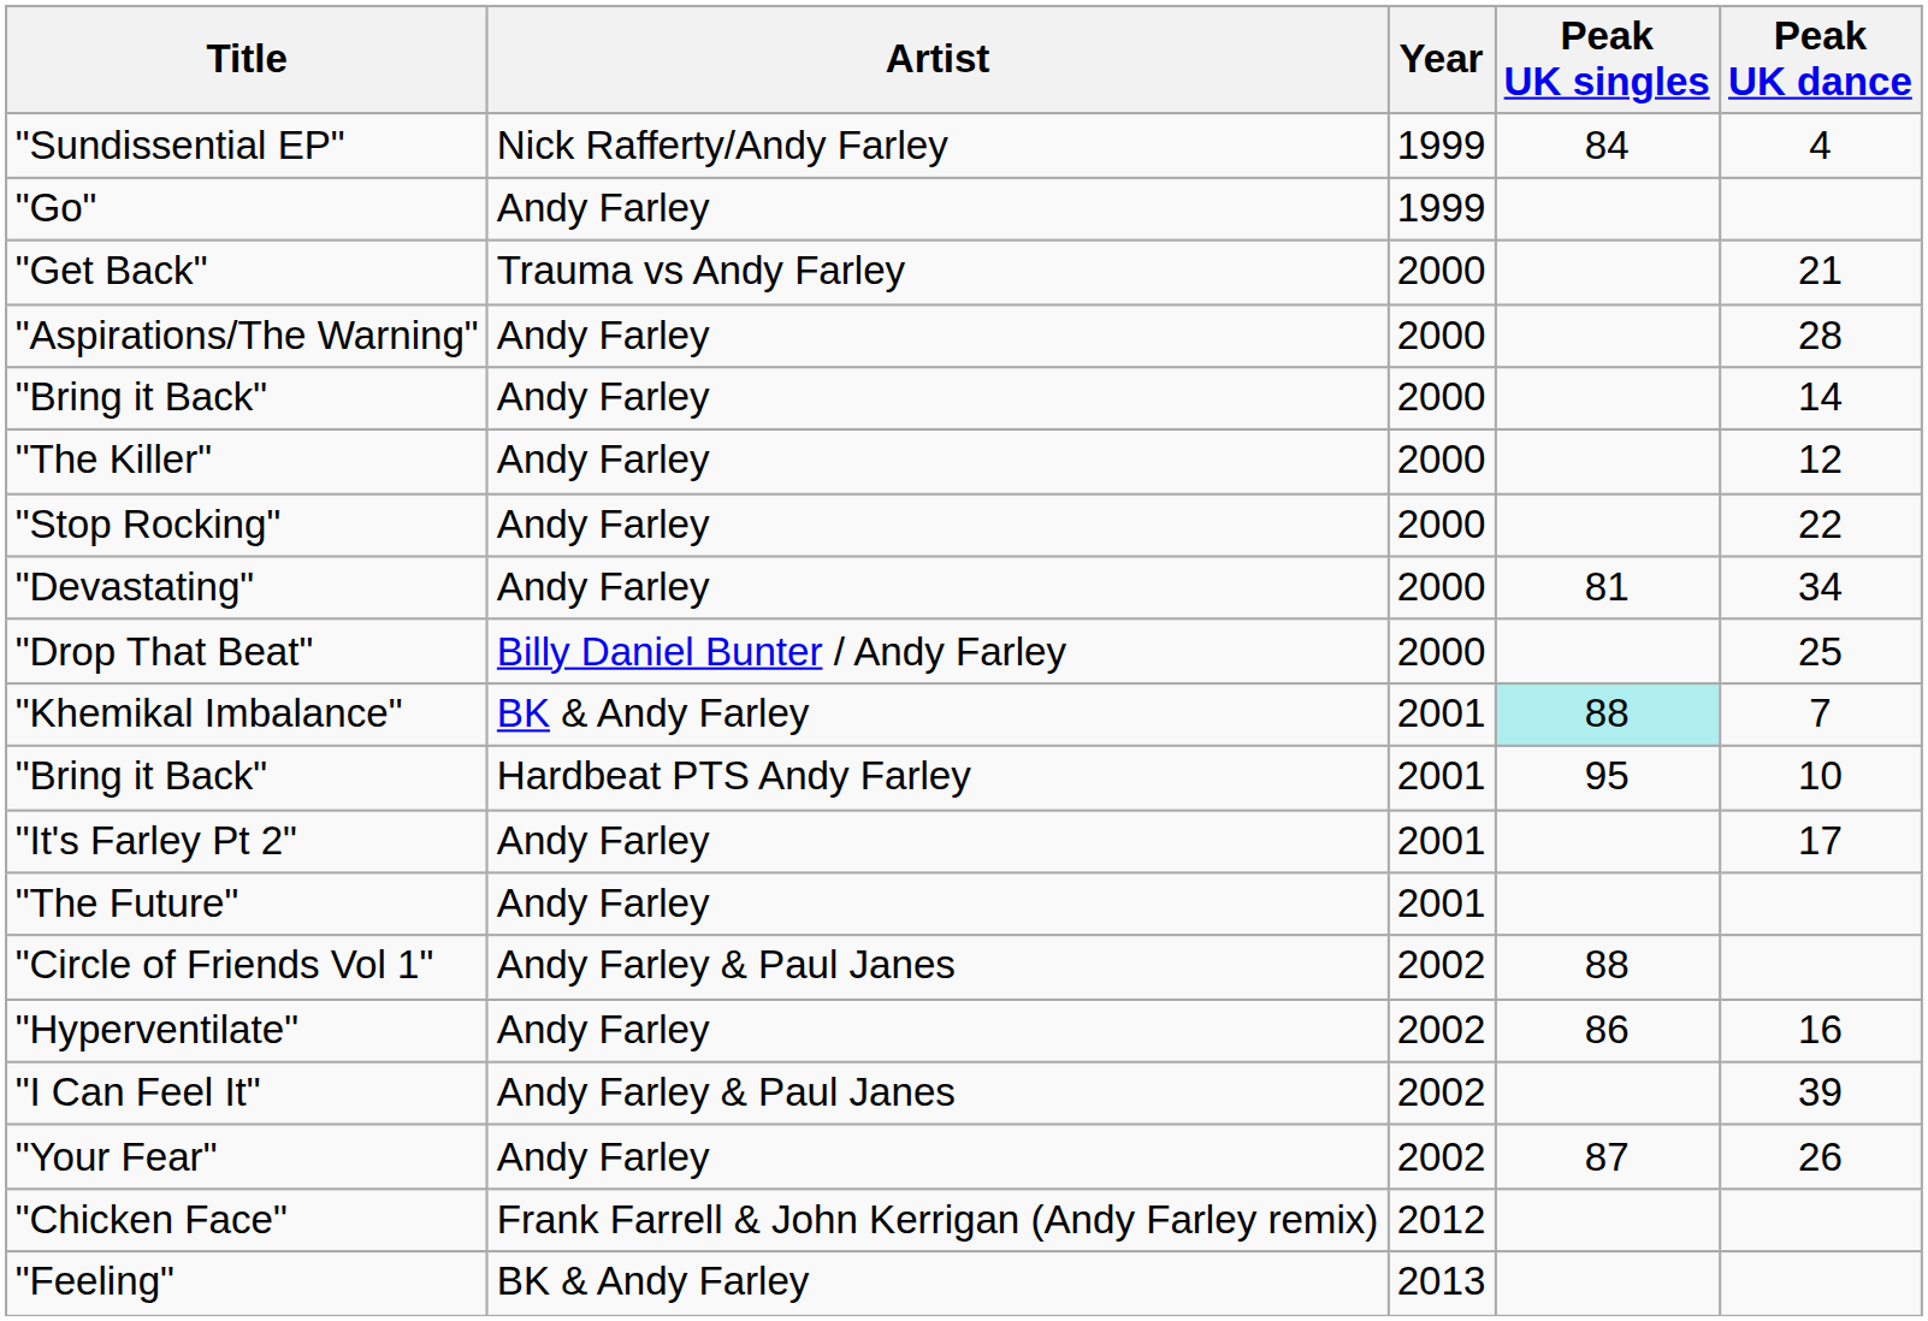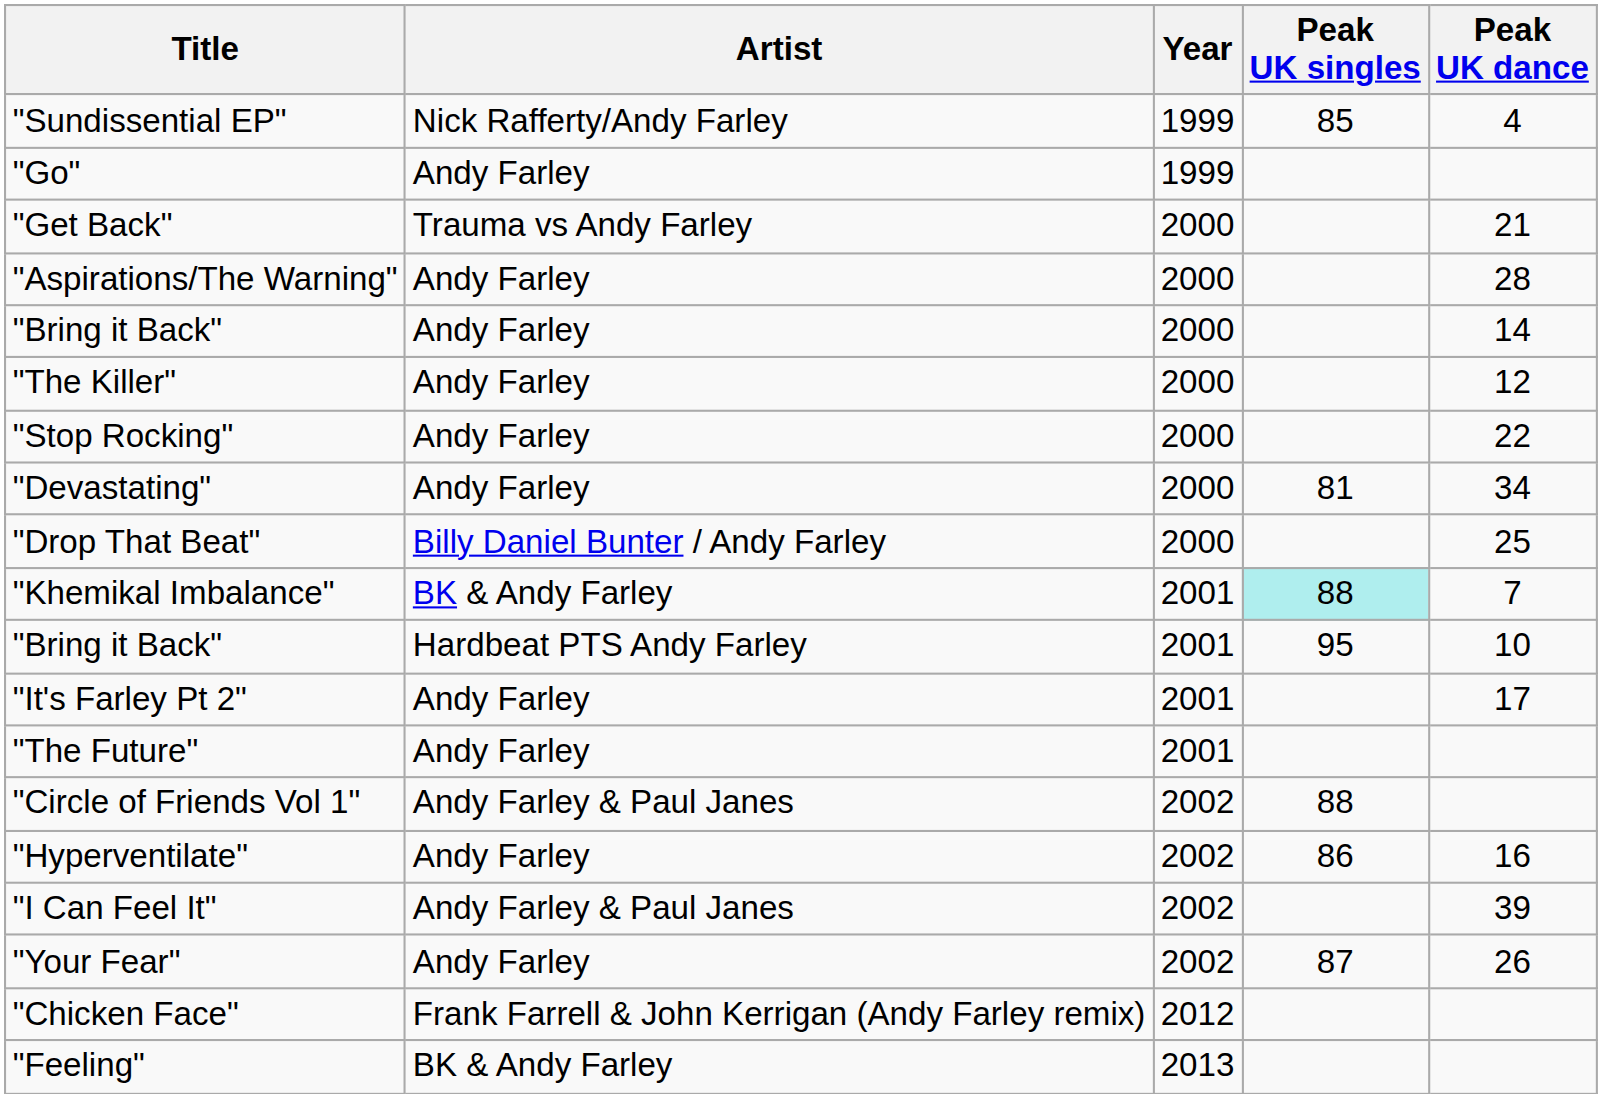 <table class="wikitable sortable">
 <tr>
 <th>Title</th>
 <th>Artist</th>
 <th>Year</th>
 <th>Peak<br><a href='#'>UK singles</a></th>
 <th>Peak<br><a href='#'>UK dance</a></th>
 </tr>
 <tr>
 <td>"Sundissential EP"</td>
 <td>Nick Rafferty/Andy Farley</td>
 <td>1999</td>
-<td style="text-align:center;">84</td>
+<td style="text-align:center;">85</td>
 <td style="text-align:center;">4</td>
 </tr>
 <tr>
 <td>"Go"</td>
 <td>Andy Farley</td>
 <td>1999</td>
 <td></td>
 <td></td>
 </tr>
 <tr>
 <td>"Get Back"</td>
 <td>Trauma vs Andy Farley</td>
 <td>2000</td>
 <td></td>
 <td style="text-align:center;">21</td>
 </tr>
 <tr>
 <td>"Aspirations/The Warning"</td>
 <td>Andy Farley</td>
 <td>2000</td>
 <td></td>
 <td style="text-align:center;">28</td>
 </tr>
 <tr>
 <td>"Bring it Back"</td>
 <td>Andy Farley</td>
 <td>2000</td>
 <td></td>
 <td style="text-align:center;">14</td>
 </tr>
 <tr>
 <td>"The Killer"</td>
 <td>Andy Farley</td>
 <td>2000</td>
 <td></td>
 <td style="text-align:center;">12</td>
 </tr>
 <tr>
 <td>"Stop Rocking"</td>
 <td>Andy Farley</td>
 <td>2000</td>
 <td></td>
 <td style="text-align:center;">22</td>
 </tr>
 <tr>
 <td>"Devastating"</td>
 <td>Andy Farley</td>
 <td>2000</td>
 <td style="text-align:center;">81</td>
 <td style="text-align:center;">34</td>
 </tr>
 <tr>
 <td>"Drop That Beat"</td>
 <td><a href='#'>Billy Daniel Bunter</a> / Andy Farley</td>
 <td>2000</td>
 <td></td>
 <td style="text-align:center;">25</td>
 </tr>
 <tr>
 <td>"Khemikal Imbalance"</td>
 <td><a href='#'>BK</a> & Andy Farley</td>
 <td>2001</td>
 <td style="background: paleturquoise; text-align:center;">88</td>
 <td style="text-align:center;">7</td>
 </tr>
 <tr>
 <td>"Bring it Back"</td>
 <td>Hardbeat PTS Andy Farley</td>
 <td>2001</td>
 <td style="text-align:center;">95</td>
 <td style="text-align:center;">10</td>
 </tr>
 <tr>
 <td>"It's Farley Pt 2"</td>
 <td>Andy Farley</td>
 <td>2001</td>
 <td></td>
 <td style="text-align:center;">17</td>
 </tr>
 <tr>
 <td>"The Future"</td>
 <td>Andy Farley</td>
 <td>2001</td>
 <td></td>
 <td></td>
 </tr>
 <tr>
 <td>"Circle of Friends Vol 1"</td>
 <td>Andy Farley & Paul Janes</td>
 <td>2002</td>
 <td style="text-align:center;">88</td>
 <td></td>
 </tr>
 <tr>
 <td>"Hyperventilate"</td>
 <td>Andy Farley</td>
 <td>2002</td>
 <td style="text-align:center;">86</td>
 <td style="text-align:center;">16</td>
 </tr>
 <tr>
 <td>"I Can Feel It"</td>
 <td>Andy Farley & Paul Janes</td>
 <td>2002</td>
 <td></td>
 <td style="text-align:center;">39</td>
 </tr>
 <tr>
 <td>"Your Fear"</td>
 <td>Andy Farley</td>
 <td>2002</td>
 <td style="text-align:center;">87</td>
 <td style="text-align:center;">26</td>
 </tr>
 <tr>
 <td>"Chicken Face"</td>
 <td>Frank Farrell & John Kerrigan (Andy Farley remix)</td>
 <td>2012</td>
 <td></td>
 <td></td>
 </tr>
 <tr>
 <td>"Feeling"</td>
 <td>BK & Andy Farley</td>
 <td>2013</td>
 <td></td>
 <td></td>
 </tr>
 </table>
